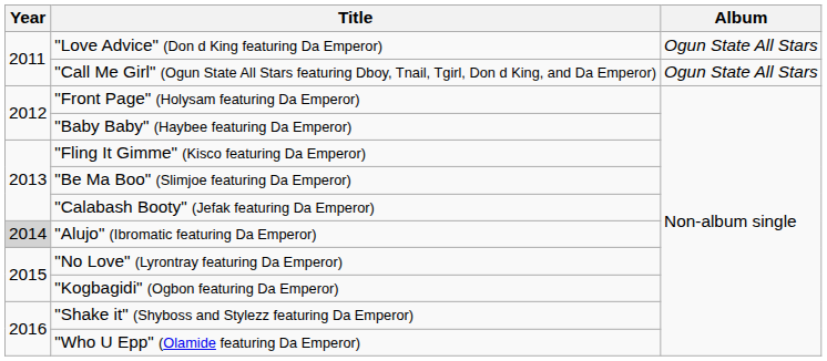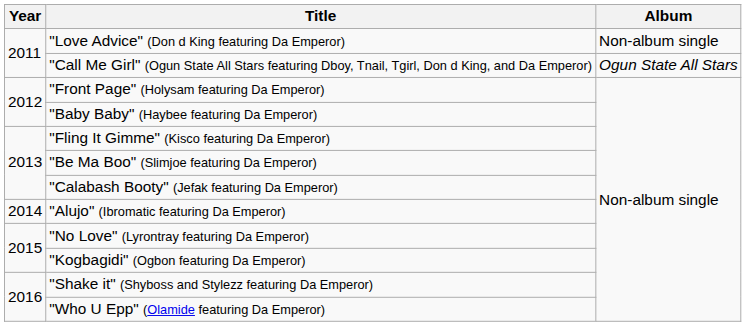 <table class="wikitable sortable">
 <tr>
 <th>Year</th>
 <th>Title</th>
 <th>Album</th>
 </tr>
 <tr>
 <td rowspan="2">2011</td>
 <td>"Love Advice" <small>(Don d King featuring Da Emperor)</small></td>
-<td><em>Ogun State All Stars</em></td>
+<td>Non-album single</td>
 </tr>
 <tr>
 <td>"Call Me Girl" <small>(Ogun State All Stars featuring Dboy, Tnail, Tgirl, Don d King, and Da Emperor)</small></td>
 <td><em>Ogun State All Stars</em></td>
 </tr>
 <tr>
 <td rowspan="2">2012</td>
 <td>"Front Page" <small>(Holysam featuring Da Emperor)</small></td>
 <td rowspan="10">Non-album single</td>
 </tr>
 <tr>
 <td>"Baby Baby" <small>(Haybee featuring Da Emperor)</small></td>
 </tr>
 <tr>
 <td rowspan="3">2013</td>
 <td>"Fling It Gimme" <small>(Kisco featuring Da Emperor)</small></td>
 </tr>
 <tr>
 <td>"Be Ma Boo" <small>(Slimjoe featuring Da Emperor)</small></td>
 </tr>
 <tr>
 <td>"Calabash Booty" <small>(Jefak featuring Da Emperor)</small></td>
 </tr>
 <tr>
-<td style="background: lightgrey;">2014</td>
+<td>2014</td>
 <td>"Alujo" <small>(Ibromatic featuring Da Emperor)</small></td>
 </tr>
 <tr>
 <td rowspan="2">2015</td>
 <td>"No Love" <small>(Lyrontray featuring Da Emperor)</small></td>
 </tr>
 <tr>
 <td>"Kogbagidi" <small>(Ogbon featuring Da Emperor)</small></td>
 </tr>
 <tr>
 <td rowspan="2">2016</td>
 <td>"Shake it" <small>(Shyboss and Stylezz featuring Da Emperor)</small></td>
 </tr>
 <tr>
 <td>"Who U Epp" <small>(<a href='#'>Olamide</a> featuring Da Emperor)</small></td>
 </tr>
 </table>
